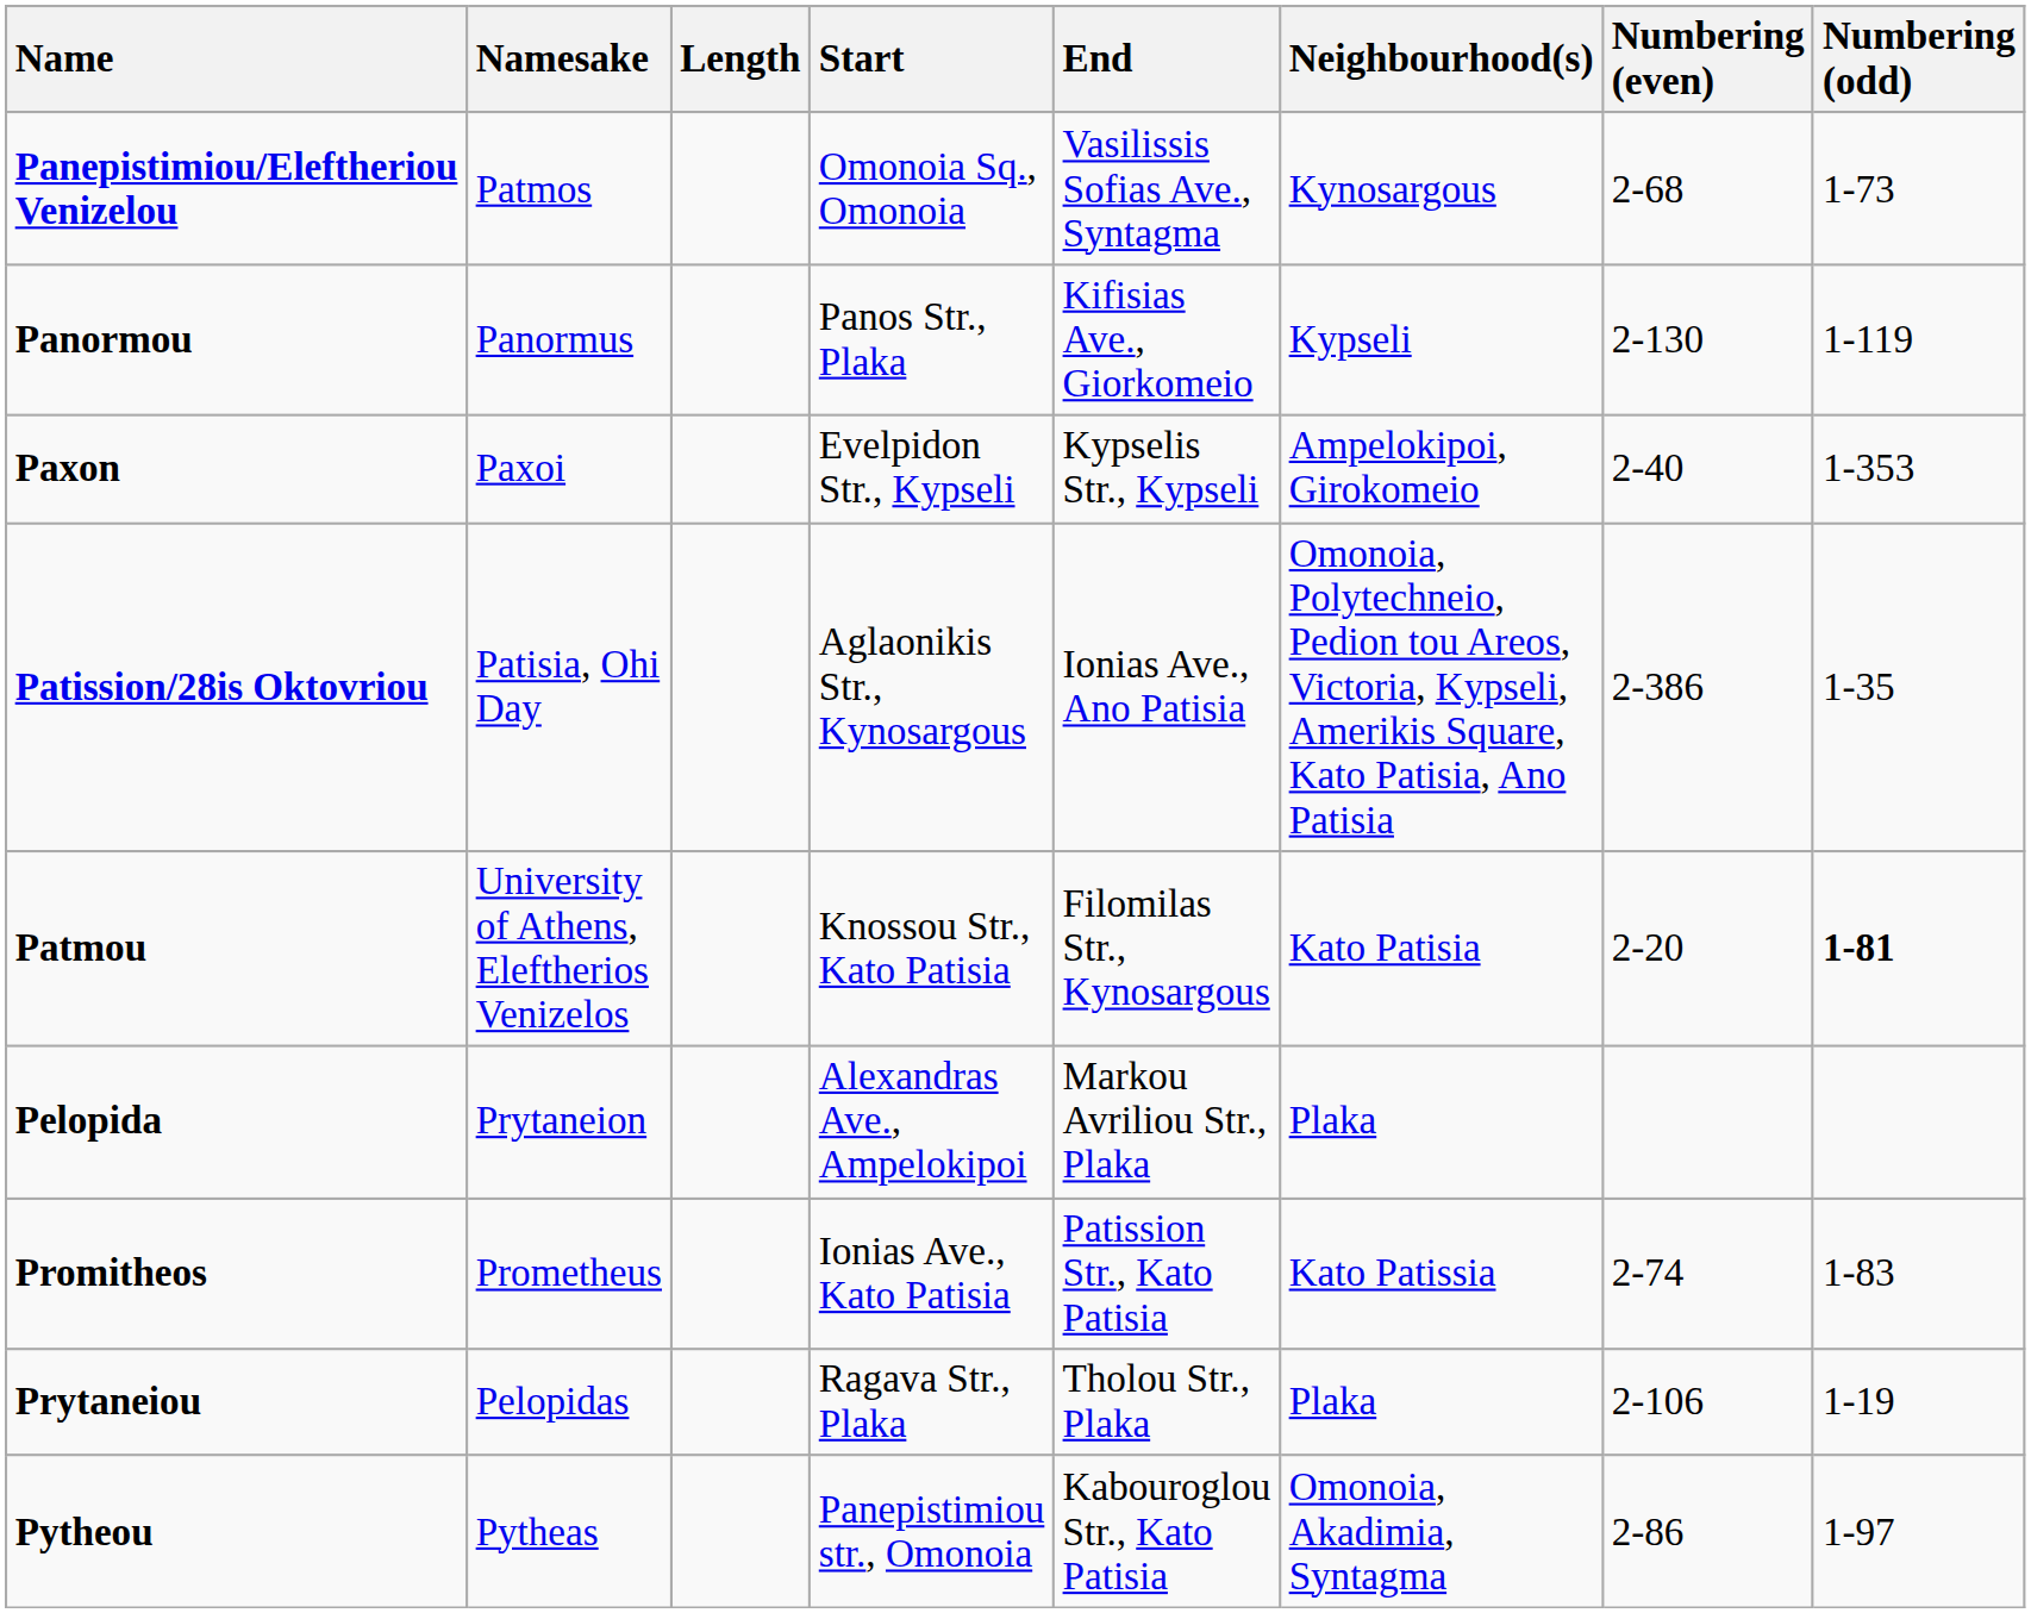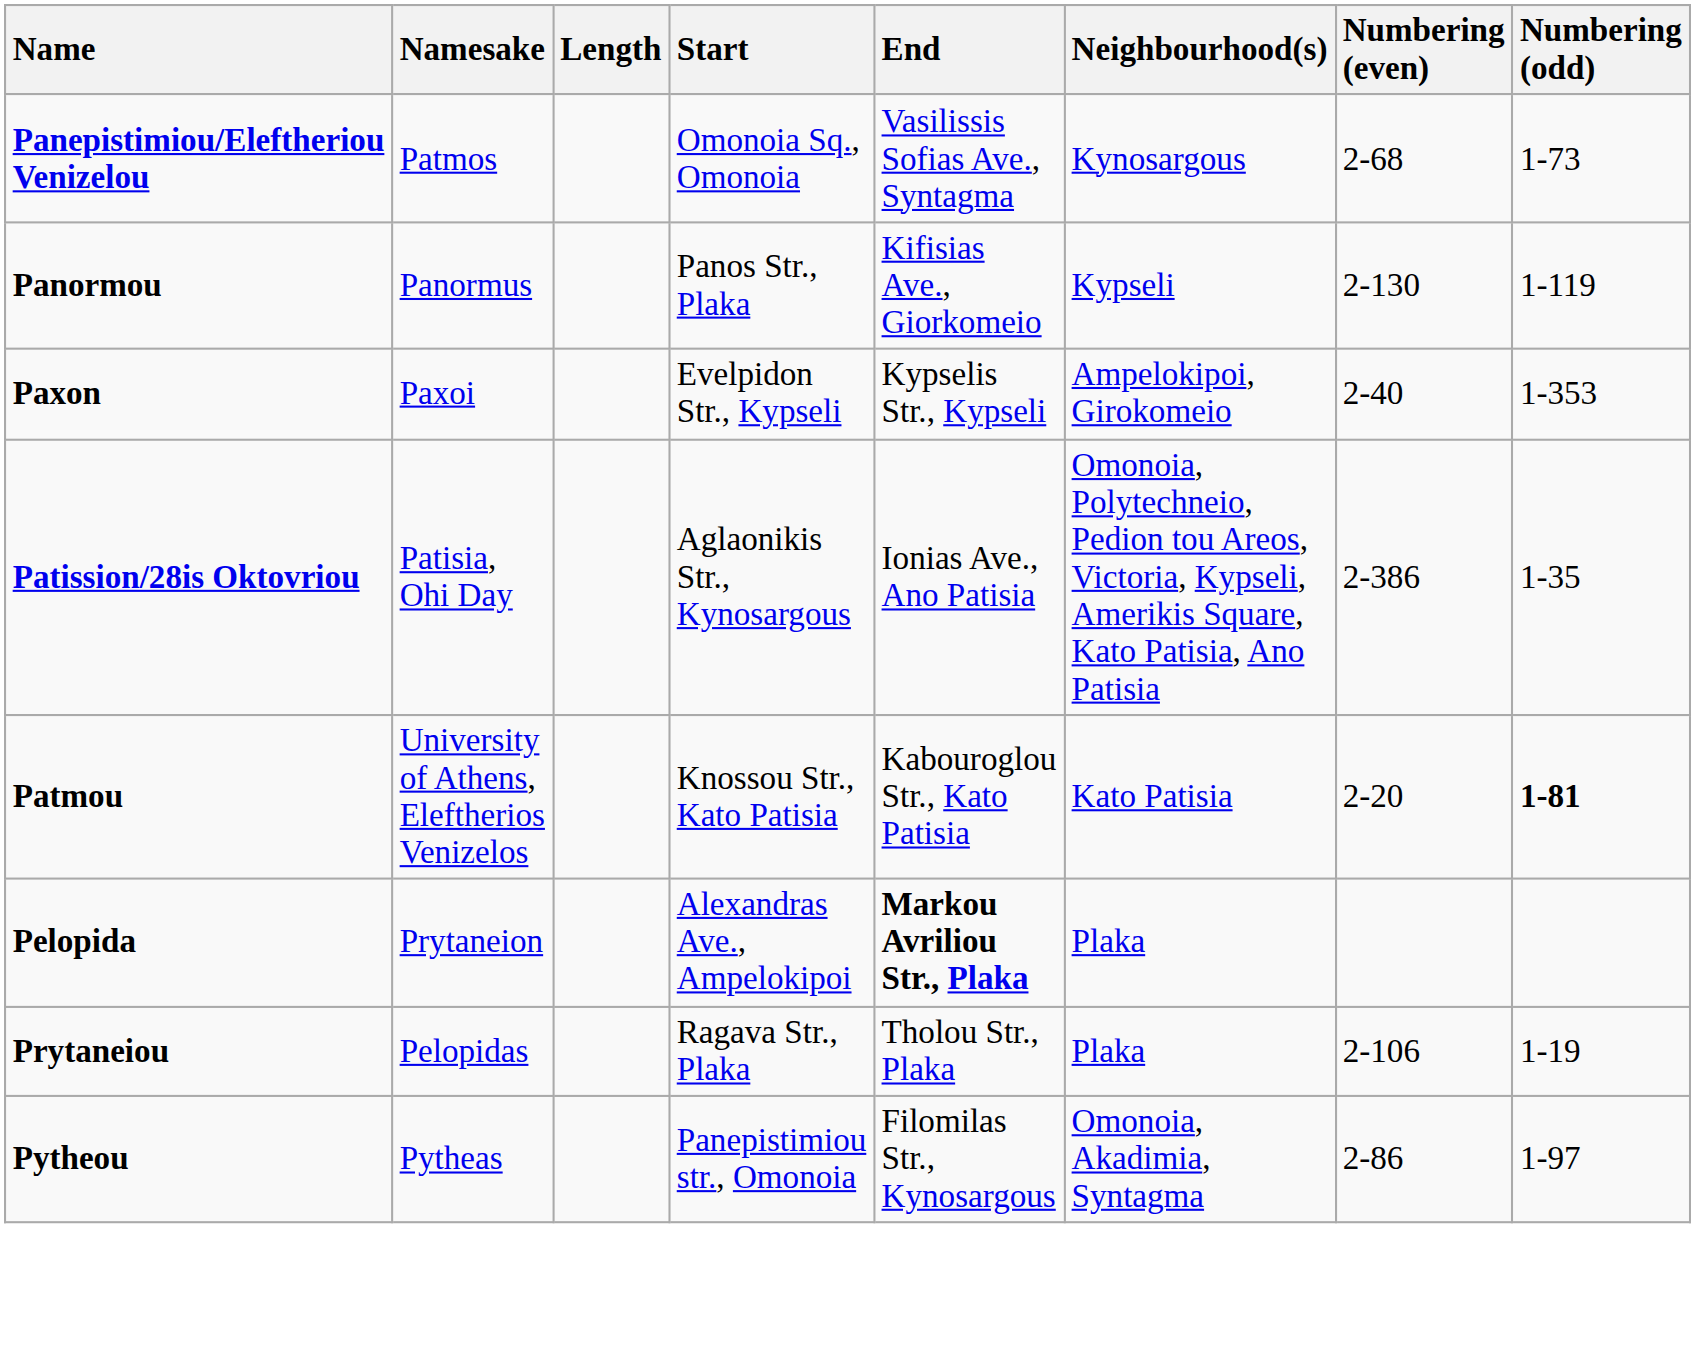 <table class="wikitable sortable">
 <tr>
 <th style="text-align:left;">Name</th>
 <th style="text-align:left;">Namesake</th>
 <th style="text-align:left;">Length</th>
 <th style="text-align:left;">Start</th>
 <th style="text-align:left;">End</th>
 <th style="text-align:left;">Neighbourhood(s)</th>
 <th style="text-align:left;">Numbering (even)</th>
 <th style="text-align:left;">Numbering (odd)</th>
 </tr>
 <tr class="sort">
 <td><strong><a href='#'>Panepistimiou/Eleftheriou Venizelou</a></strong><br></td>
 <td><a href='#'>Patmos</a></td>
 <td></td>
 <td><a href='#'>Omonoia Sq.</a>, <a href='#'>Omonoia</a></td>
 <td><a href='#'>Vasilissis Sofias Ave.</a>, <a href='#'>Syntagma</a></td>
 <td><a href='#'>Kynosargous</a></td>
 <td>2-68</td>
 <td>1-73</td>
 </tr>
 <tr>
 <td><strong>Panormou</strong><br></td>
 <td><a href='#'>Panormus</a></td>
 <td></td>
 <td>Panos Str., <a href='#'>Plaka</a></td>
 <td><a href='#'>Kifisias Ave.</a>, <a href='#'>Giorkomeio</a></td>
 <td><a href='#'>Kypseli</a></td>
 <td>2-130</td>
 <td>1-119</td>
 </tr>
 <tr>
 <td><strong>Paxon</strong><br></td>
 <td><a href='#'>Paxoi</a></td>
 <td></td>
 <td>Evelpidon Str., <a href='#'>Kypseli</a></td>
 <td>Kypselis Str., <a href='#'>Kypseli</a></td>
 <td><a href='#'>Ampelokipoi</a>, <a href='#'>Girokomeio</a></td>
 <td>2-40</td>
 <td>1-353</td>
 </tr>
 <tr>
 <td><strong><a href='#'>Patission/28is Oktovriou</a></strong><br></td>
 <td><a href='#'>Patisia</a>, <a href='#'>Ohi Day</a></td>
 <td></td>
 <td>Aglaonikis Str., <a href='#'>Kynosargous</a></td>
 <td>Ionias Ave., <a href='#'>Ano Patisia</a></td>
 <td><a href='#'>Omonoia</a>, <a href='#'>Polytechneio</a>, <a href='#'>Pedion tou Areos</a>, <a href='#'>Victoria</a>, <a href='#'>Kypseli</a>, <a href='#'>Amerikis Square</a>, <a href='#'>Kato Patisia</a>, <a href='#'>Ano Patisia</a></td>
 <td>2-386</td>
 <td>1-35</td>
 </tr>
 <tr>
 <td><strong>Patmou</strong><br></td>
 <td><a href='#'>University of Athens</a>, <a href='#'>Eleftherios Venizelos</a></td>
 <td></td>
 <td>Knossou Str., <a href='#'>Kato Patisia</a></td>
-<td>Filomilas Str., <a href='#'>Kynosargous</a></td>
+<td>Kabouroglou Str., <a href='#'>Kato Patisia</a></td>
 <td><a href='#'>Kato Patisia</a></td>
 <td>2-20</td>
 <td><strong>1-81</strong></td>
 </tr>
 <tr>
 <td><strong>Pelopida</strong><br></td>
 <td><a href='#'>Prytaneion</a></td>
 <td></td>
 <td><a href='#'>Alexandras Ave.</a>, <a href='#'>Ampelokipoi</a></td>
-<td>Markou Avriliou Str., <a href='#'>Plaka</a></td>
+<td><strong>Markou Avriliou Str., <a href='#'>Plaka</a></strong></td>
 <td><a href='#'>Plaka</a></td>
 <td></td>
 <td></td>
-</tr>
-<tr>
-<td><strong>Promitheos</strong><br></td>
-<td><a href='#'>Prometheus</a></td>
-<td></td>
-<td>Ionias Ave., <a href='#'>Kato Patisia</a></td>
-<td><a href='#'>Patission Str.</a>, <a href='#'>Kato Patisia</a></td>
-<td><a href='#'>Kato Patissia</a></td>
-<td>2-74</td>
-<td>1-83</td>
 </tr>
 <tr>
 <td><strong>Prytaneiou</strong><br></td>
 <td><a href='#'>Pelopidas</a></td>
 <td></td>
 <td>Ragava Str., <a href='#'>Plaka</a></td>
 <td>Tholou Str., <a href='#'>Plaka</a></td>
 <td><a href='#'>Plaka</a></td>
 <td>2-106</td>
 <td>1-19</td>
 </tr>
 <tr>
 <td><strong>Pytheou</strong><br></td>
 <td><a href='#'>Pytheas</a></td>
 <td></td>
 <td><a href='#'>Panepistimiou str.</a>, <a href='#'>Omonoia</a></td>
-<td>Kabouroglou Str., <a href='#'>Kato Patisia</a></td>
+<td>Filomilas Str., <a href='#'>Kynosargous</a></td>
 <td><a href='#'>Omonoia</a>, <a href='#'>Akadimia</a>, <a href='#'>Syntagma</a></td>
 <td>2-86</td>
 <td>1-97</td>
 </tr>
 </table>
